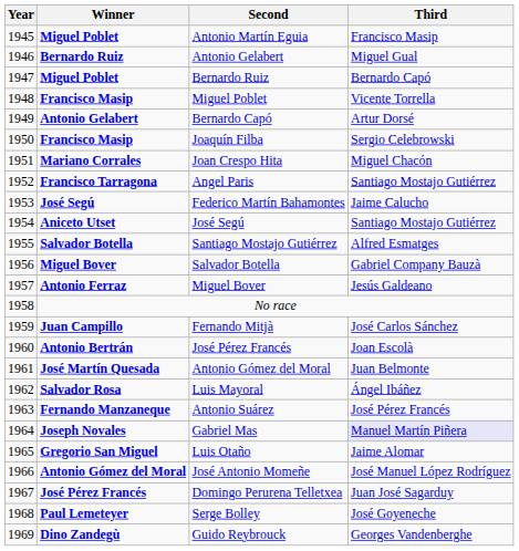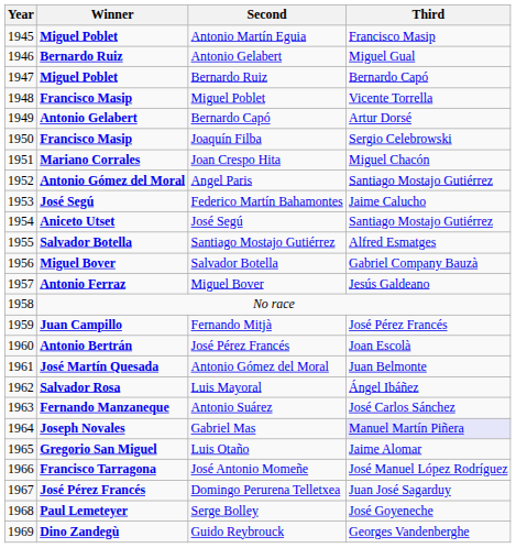 <table class="sortable wikitable">
 <tr>
 <th>Year</th>
 <th>Winner</th>
 <th>Second</th>
 <th>Third</th>
 </tr>
 <tr>
 <td>1945</td>
 <td> <strong><a href='#'>Miguel Poblet</a></strong></td>
 <td> <a href='#'>Antonio Martín Eguia</a></td>
 <td> <a href='#'>Francisco Masip</a></td>
 </tr>
 <tr>
 <td>1946</td>
 <td> <strong><a href='#'>Bernardo Ruiz</a></strong></td>
 <td> <a href='#'>Antonio Gelabert</a></td>
 <td> <a href='#'>Miguel Gual</a></td>
 </tr>
 <tr>
 <td>1947</td>
 <td> <strong><a href='#'>Miguel Poblet</a></strong></td>
 <td> <a href='#'>Bernardo Ruiz</a></td>
 <td> <a href='#'>Bernardo Capó</a></td>
 </tr>
 <tr>
 <td>1948</td>
 <td> <strong><a href='#'>Francisco Masip</a></strong></td>
 <td> <a href='#'>Miguel Poblet</a></td>
 <td> <a href='#'>Vicente Torrella</a></td>
 </tr>
 <tr>
 <td>1949</td>
 <td> <strong><a href='#'>Antonio Gelabert</a></strong></td>
 <td> <a href='#'>Bernardo Capó</a></td>
 <td> <a href='#'>Artur Dorsé</a></td>
 </tr>
 <tr>
 <td>1950</td>
 <td> <strong><a href='#'>Francisco Masip</a></strong></td>
 <td> <a href='#'>Joaquín Filba</a></td>
 <td> <a href='#'>Sergio Celebrowski</a></td>
 </tr>
 <tr>
 <td>1951</td>
 <td> <strong><a href='#'>Mariano Corrales</a></strong></td>
 <td> <a href='#'>Joan Crespo Hita</a></td>
 <td> <a href='#'>Miguel Chacón</a></td>
 </tr>
 <tr>
 <td>1952</td>
-<td> <strong><a href='#'>Francisco Tarragona</a></strong></td>
+<td> <strong><a href='#'>Antonio Gómez del Moral</a></strong></td>
 <td> <a href='#'>Angel Paris</a></td>
 <td> <a href='#'>Santiago Mostajo Gutiérrez</a></td>
 </tr>
 <tr>
 <td>1953</td>
 <td> <strong><a href='#'>José Segú</a></strong></td>
 <td> <a href='#'>Federico Martín Bahamontes</a></td>
 <td> <a href='#'>Jaime Calucho</a></td>
 </tr>
 <tr>
 <td>1954</td>
 <td> <strong><a href='#'>Aniceto Utset</a></strong></td>
 <td> <a href='#'>José Segú</a></td>
 <td> <a href='#'>Santiago Mostajo Gutiérrez</a></td>
 </tr>
 <tr>
 <td>1955</td>
 <td> <strong><a href='#'>Salvador Botella</a></strong></td>
 <td> <a href='#'>Santiago Mostajo Gutiérrez</a></td>
 <td> <a href='#'>Alfred Esmatges</a></td>
 </tr>
 <tr>
 <td>1956</td>
 <td> <strong><a href='#'>Miguel Bover</a></strong></td>
 <td> <a href='#'>Salvador Botella</a></td>
 <td> <a href='#'>Gabriel Company Bauzà</a></td>
 </tr>
 <tr>
 <td>1957</td>
 <td> <strong><a href='#'>Antonio Ferraz</a></strong></td>
 <td><a href='#'>Miguel Bover</a></td>
 <td> <a href='#'>Jesús Galdeano</a></td>
 </tr>
 <tr>
 <td>1958</td>
 <td colspan=3 align=center><em>No race</em></td>
 </tr>
 <tr>
 <td>1959</td>
 <td> <strong><a href='#'>Juan Campillo</a></strong></td>
 <td> <a href='#'>Fernando Mitjà</a></td>
-<td> <a href='#'>José Carlos Sánchez</a></td>
+<td> <a href='#'>José Pérez Francés</a></td>
 </tr>
 <tr>
 <td>1960</td>
 <td> <strong><a href='#'>Antonio Bertrán</a></strong></td>
 <td> <a href='#'>José Pérez Francés</a></td>
 <td> <a href='#'>Joan Escolà</a></td>
 </tr>
 <tr>
 <td>1961</td>
 <td> <strong><a href='#'>José Martín Quesada</a></strong></td>
 <td> <a href='#'>Antonio Gómez del Moral</a></td>
 <td> <a href='#'>Juan Belmonte</a></td>
 </tr>
 <tr>
 <td>1962</td>
 <td> <strong><a href='#'>Salvador Rosa</a></strong></td>
 <td> <a href='#'>Luis Mayoral</a></td>
 <td> <a href='#'>Ángel Ibáñez</a></td>
 </tr>
 <tr>
 <td>1963</td>
 <td> <strong><a href='#'>Fernando Manzaneque</a></strong></td>
 <td> <a href='#'>Antonio Suárez</a></td>
-<td> <a href='#'>José Pérez Francés</a></td>
+<td> <a href='#'>José Carlos Sánchez</a></td>
 </tr>
 <tr>
 <td>1964</td>
 <td> <strong><a href='#'>Joseph Novales</a></strong></td>
 <td> <a href='#'>Gabriel Mas</a></td>
 <td style="background: lavender;"> <a href='#'>Manuel Martín Piñera</a></td>
 </tr>
 <tr>
 <td>1965</td>
 <td> <strong><a href='#'>Gregorio San Miguel</a></strong></td>
 <td> <a href='#'>Luis Otaño</a></td>
 <td> <a href='#'>Jaime Alomar</a></td>
 </tr>
 <tr>
 <td>1966</td>
-<td> <strong><a href='#'>Antonio Gómez del Moral</a></strong></td>
+<td> <strong><a href='#'>Francisco Tarragona</a></strong></td>
 <td> <a href='#'>José Antonio Momeñe</a></td>
 <td> <a href='#'>José Manuel López Rodríguez</a></td>
 </tr>
 <tr>
 <td>1967</td>
 <td> <strong><a href='#'>José Pérez Francés</a></strong></td>
 <td> <a href='#'>Domingo Perurena Telletxea</a></td>
 <td> <a href='#'>Juan José Sagarduy</a></td>
 </tr>
 <tr>
 <td>1968</td>
 <td> <strong><a href='#'>Paul Lemeteyer</a></strong></td>
 <td> <a href='#'>Serge Bolley</a></td>
 <td> <a href='#'>José Goyeneche</a></td>
 </tr>
 <tr>
 <td>1969</td>
 <td> <strong><a href='#'>Dino Zandegù</a></strong></td>
 <td> <a href='#'>Guido Reybrouck</a></td>
 <td> <a href='#'>Georges Vandenberghe</a></td>
 </tr>
 </table>
